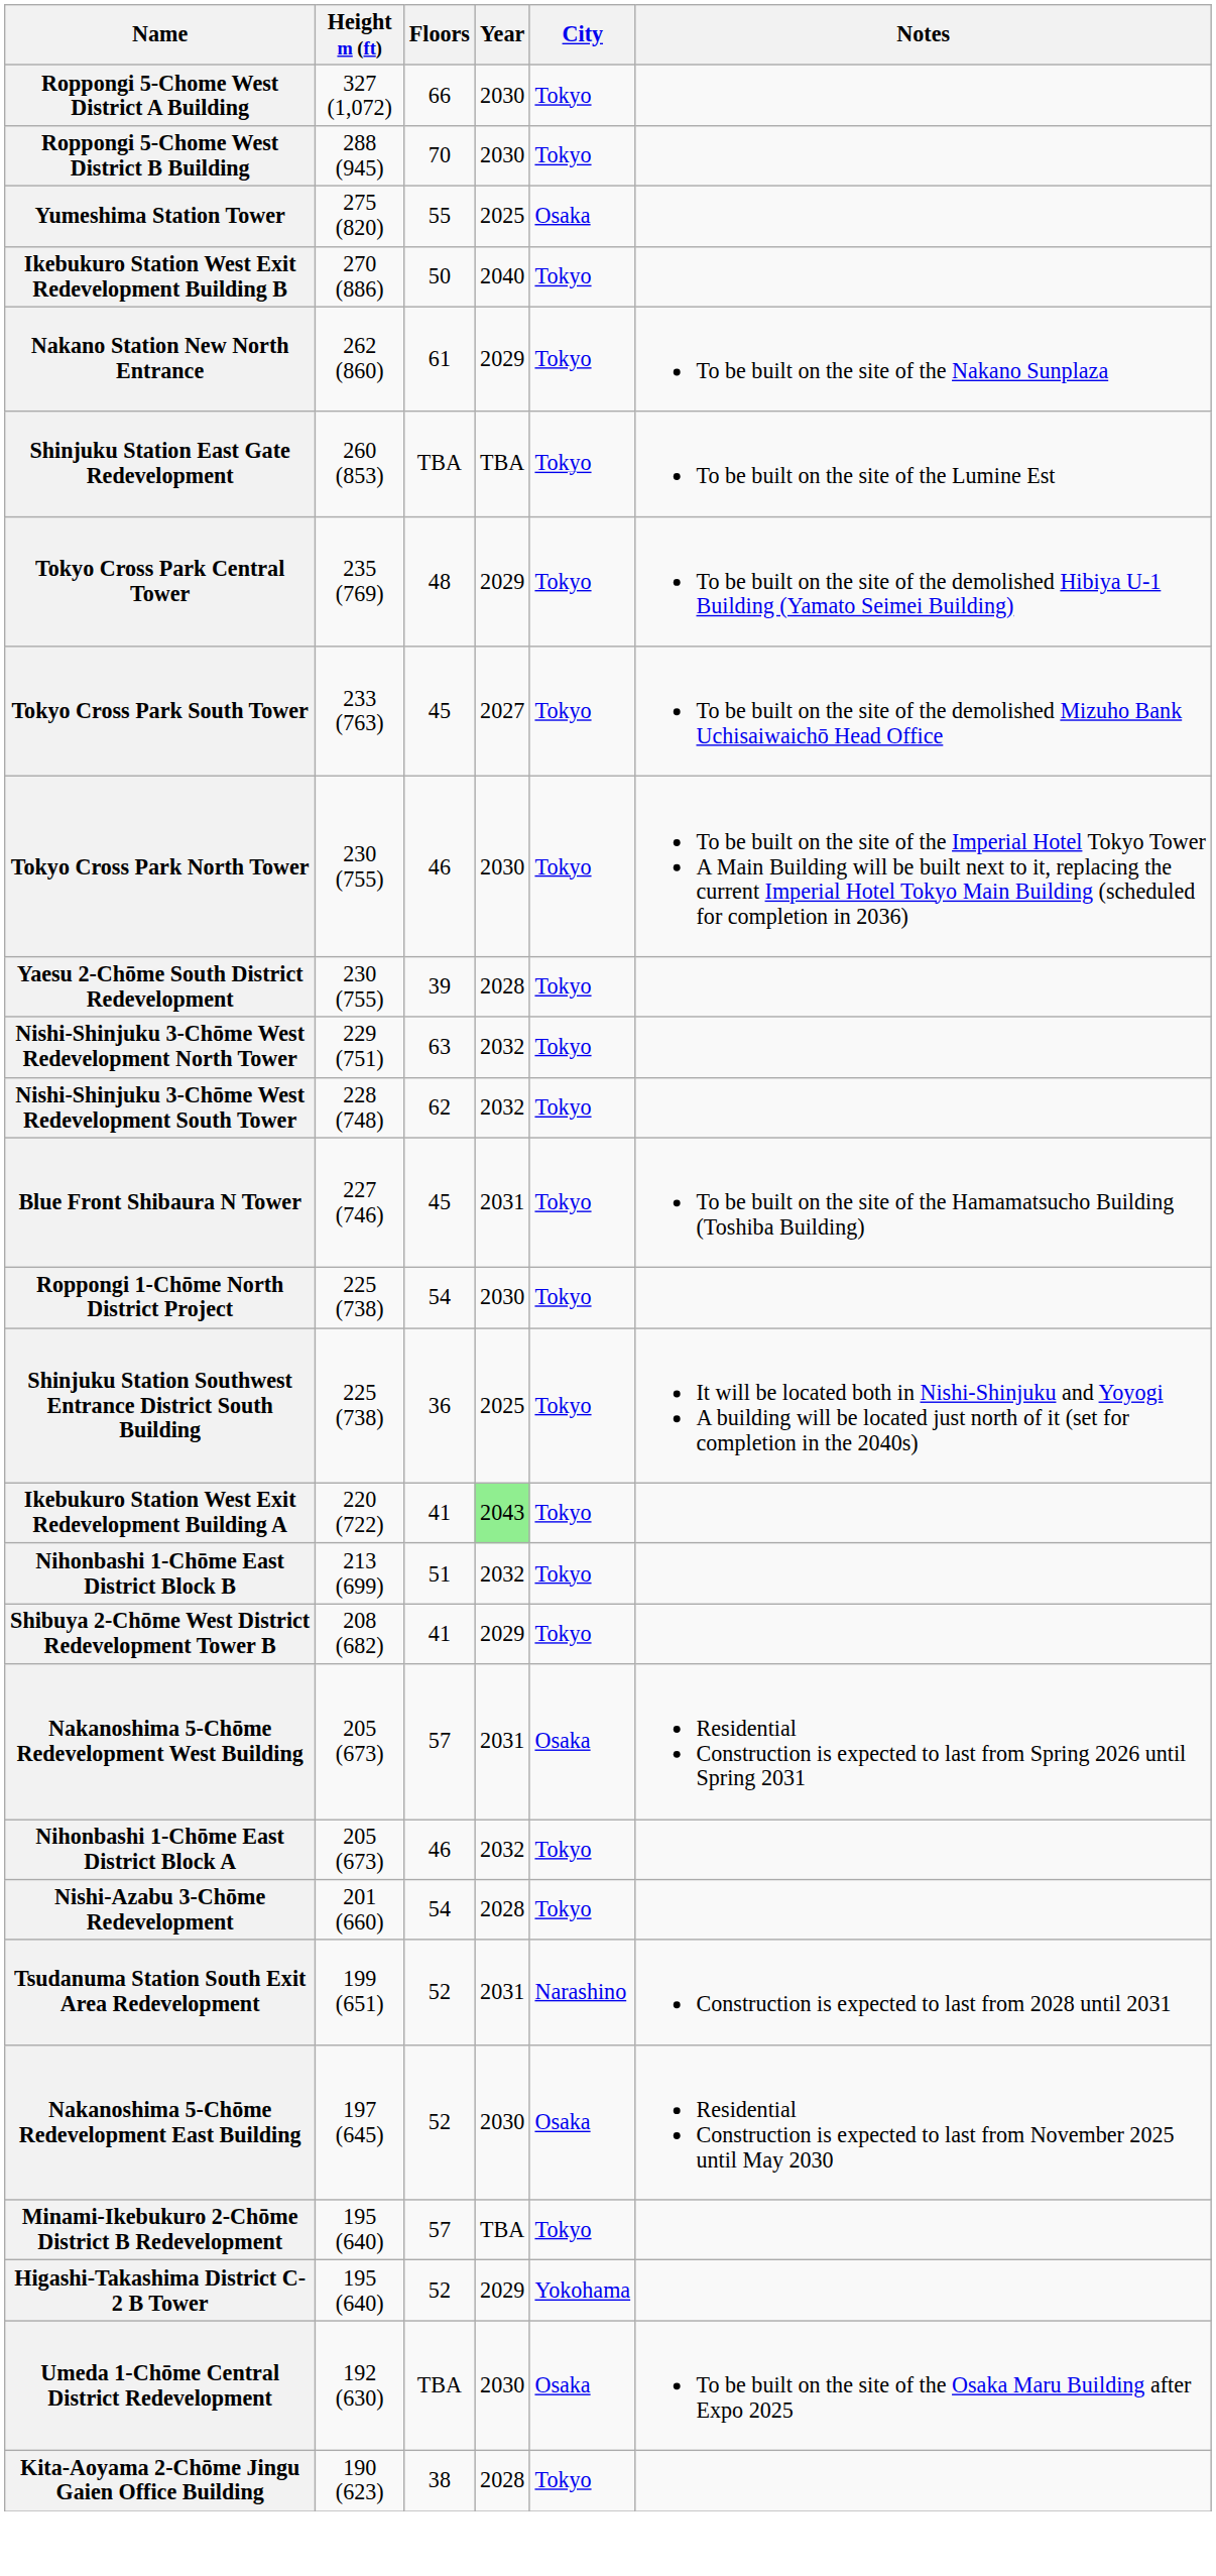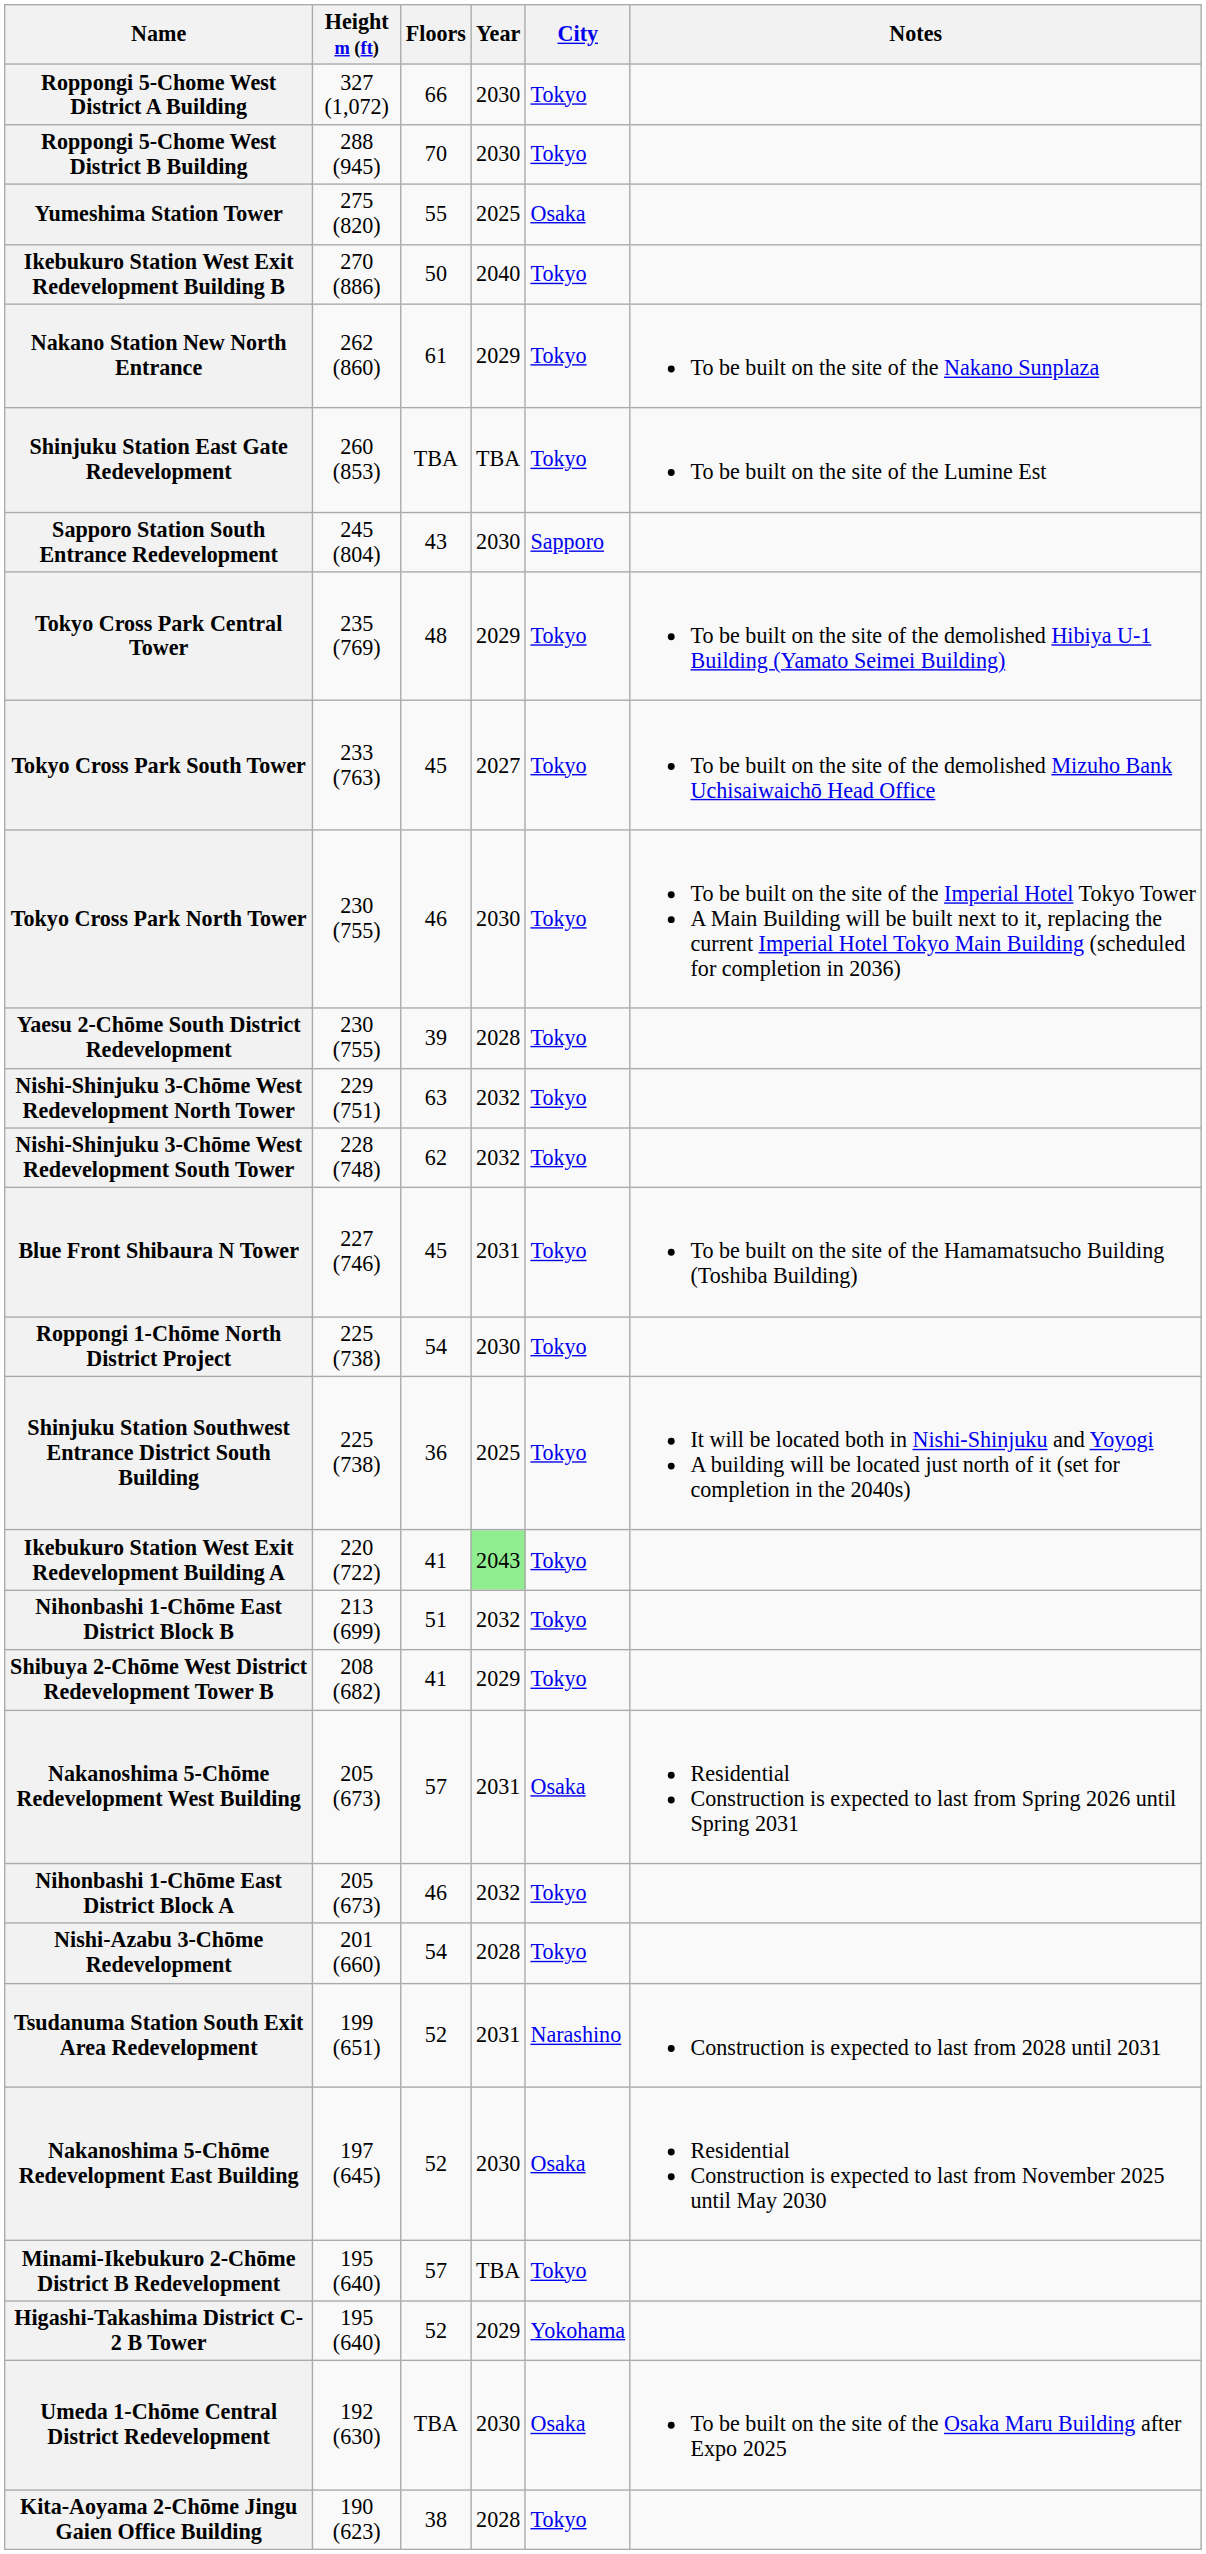 <table class="wikitable sortable plainrowheaders">
 <tr>
 <th scope="col">Name</th>
 <th scope="col">Height<br><small><a href='#'>m</a> (<a href='#'>ft</a>)</small></th>
 <th scope="col">Floors</th>
 <th scope="col">Year</th>
 <th scope="col"><a href='#'>City</a></th>
 <th scope="col" class="unsortable">Notes</th>
 </tr>
 <tr>
 <th scope="row">Roppongi 5-Chome West District A Building</th>
 <td style="text-align:center;">327 (1,072)</td>
 <td style="text-align:center;">66</td>
 <td style="text-align:center;">2030</td>
 <td><a href='#'>Tokyo</a></td>
 <td></td>
 </tr>
 <tr>
 <th scope="row">Roppongi 5-Chome West District B Building</th>
 <td style="text-align:center;">288 (945)</td>
 <td style="text-align:center;">70</td>
 <td style="text-align:center;">2030</td>
 <td><a href='#'>Tokyo</a></td>
 <td></td>
 </tr>
 <tr>
 <th scope="row">Yumeshima Station Tower</th>
 <td style="text-align:center;">275 (820)</td>
 <td style="text-align:center;">55</td>
 <td style="text-align:center;">2025</td>
 <td><a href='#'>Osaka</a></td>
 <td></td>
 </tr>
 <tr>
 <th scope="row">Ikebukuro Station West Exit Redevelopment Building B</th>
 <td style="text-align:center;">270 (886)</td>
 <td style="text-align:center;">50</td>
 <td style="text-align:center;">2040</td>
 <td><a href='#'>Tokyo</a></td>
 <td></td>
 </tr>
 <tr>
 <th scope="row">Nakano Station New North Entrance</th>
 <td style="text-align:center;">262 (860)</td>
 <td style="text-align:center;">61</td>
 <td style="text-align:center;">2029</td>
 <td><a href='#'>Tokyo</a></td>
 <td><br><ul><li>To be built on the site of the  <a href='#'>Nakano Sunplaza</a></li></ul></td>
 </tr>
 <tr>
 <th scope="row">Shinjuku Station East Gate Redevelopment</th>
 <td style="text-align:center;">260 (853)</td>
 <td style="text-align:center;">TBA</td>
 <td style="text-align:center;">TBA</td>
 <td><a href='#'>Tokyo</a></td>
 <td><br><ul><li>To be built on the site of the Lumine Est</li></ul></td>
+</tr>
+<tr>
+<th scope="row">Sapporo Station South Entrance Redevelopment</th>
+<td align="center">245 (804)</td>
+<td align="center">43</td>
+<td align="center">2030</td>
+<td><a href='#'>Sapporo</a></td>
+<td></td>
 </tr>
 <tr>
 <th scope="row">Tokyo Cross Park Central Tower</th>
 <td align="center">235 (769)</td>
 <td align="center">48</td>
 <td align="center">2029</td>
 <td><a href='#'>Tokyo</a></td>
 <td><br><ul><li>To be built on the site of the demolished  <a href='#'>Hibiya U-1 Building (Yamato Seimei Building)</a></li></ul></td>
 </tr>
 <tr>
 <th scope="row">Tokyo Cross Park South Tower</th>
 <td style="text-align:center;">233 (763)</td>
 <td style="text-align:center;">45</td>
 <td style="text-align:center;">2027</td>
 <td><a href='#'>Tokyo</a></td>
 <td><br><ul><li>To be built on the site of the demolished  <a href='#'>Mizuho Bank Uchisaiwaichō Head Office</a></li></ul></td>
 </tr>
 <tr>
 <th scope="row">Tokyo Cross Park North Tower</th>
 <td style="text-align:center;">230 (755)</td>
 <td style="text-align:center;">46</td>
 <td style="text-align:center;">2030</td>
 <td><a href='#'>Tokyo</a></td>
 <td><br><ul><li>To be built on the site of the  <a href='#'>Imperial Hotel</a> Tokyo Tower</li><li>A  Main Building will be built next to it, replacing the current  <a href='#'>Imperial Hotel Tokyo Main Building</a> (scheduled for completion in 2036)</li></ul></td>
 </tr>
 <tr>
 <th scope="row">Yaesu 2-Chōme South District Redevelopment</th>
 <td style="text-align:center;">230 (755)</td>
 <td style="text-align:center;">39</td>
 <td style="text-align:center;">2028</td>
 <td><a href='#'>Tokyo</a></td>
 <td></td>
 </tr>
 <tr>
 <th scope="row">Nishi-Shinjuku 3-Chōme West Redevelopment North Tower</th>
 <td style="text-align:center;">229 (751)</td>
 <td style="text-align:center;">63</td>
 <td style="text-align:center;">2032</td>
 <td><a href='#'>Tokyo</a></td>
 <td></td>
 </tr>
 <tr>
 <th scope="row">Nishi-Shinjuku 3-Chōme West Redevelopment South Tower</th>
 <td style="text-align:center;">228 (748)</td>
 <td style="text-align:center;">62</td>
 <td style="text-align:center;">2032</td>
 <td><a href='#'>Tokyo</a></td>
 <td></td>
 </tr>
 <tr>
 <th scope="row">Blue Front Shibaura N Tower</th>
 <td style="text-align:center;">227 (746)</td>
 <td style="text-align:center;">45</td>
 <td style="text-align:center;">2031</td>
 <td><a href='#'>Tokyo</a></td>
 <td><br><ul><li>To be built on the site of the  Hamamatsucho Building (Toshiba Building)</li></ul></td>
 </tr>
 <tr>
 <th scope="row">Roppongi 1-Chōme North District Project</th>
 <td style="text-align:center;">225 (738)</td>
 <td style="text-align:center;">54</td>
 <td style="text-align:center;">2030</td>
 <td><a href='#'>Tokyo</a></td>
 <td></td>
 </tr>
 <tr>
 <th scope="row">Shinjuku Station Southwest Entrance District South Building</th>
 <td style="text-align:center;">225 (738)</td>
 <td style="text-align:center;">36</td>
 <td style="text-align:center;">2025</td>
 <td><a href='#'>Tokyo</a></td>
 <td><br><ul><li>It will be located both in <a href='#'>Nishi-Shinjuku</a> and <a href='#'>Yoyogi</a></li><li>A  building will be located just north of it (set for completion in the 2040s)</li></ul></td>
 </tr>
 <tr>
 <th scope="row">Ikebukuro Station West Exit Redevelopment Building A</th>
 <td style="text-align:center;">220 (722)</td>
 <td style="text-align:center;">41</td>
 <td style="background: lightgreen; text-align:center;">2043</td>
 <td><a href='#'>Tokyo</a></td>
 <td></td>
 </tr>
 <tr>
 <th scope="row">Nihonbashi 1-Chōme East District Block B</th>
 <td style="text-align:center;">213 (699)</td>
 <td style="text-align:center;">51</td>
 <td style="text-align:center;">2032</td>
 <td><a href='#'>Tokyo</a></td>
 <td></td>
 </tr>
 <tr>
 <th scope="row">Shibuya 2-Chōme West District Redevelopment Tower B</th>
 <td style="text-align:center;">208 (682)</td>
 <td style="text-align:center;">41</td>
 <td style="text-align:center;">2029</td>
 <td><a href='#'>Tokyo</a></td>
 <td></td>
 </tr>
 <tr>
 <th scope="row">Nakanoshima 5-Chōme Redevelopment West Building</th>
 <td align="center">205 (673)</td>
 <td align="center">57</td>
 <td align="center">2031</td>
 <td><a href='#'>Osaka</a></td>
 <td><br><ul><li>Residential</li><li>Construction is expected to last from Spring 2026 until Spring 2031</li></ul></td>
 </tr>
 <tr>
 <th scope="row">Nihonbashi 1-Chōme East District Block A</th>
 <td style="text-align:center;">205 (673)</td>
 <td style="text-align:center;">46</td>
 <td style="text-align:center;">2032</td>
 <td><a href='#'>Tokyo</a></td>
 <td></td>
 </tr>
 <tr>
 <th scope="row">Nishi-Azabu 3-Chōme Redevelopment</th>
 <td style="text-align:center;">201 (660)</td>
 <td style="text-align:center;">54</td>
 <td style="text-align:center;">2028</td>
 <td><a href='#'>Tokyo</a></td>
 <td></td>
 </tr>
 <tr>
 <th scope="row">Tsudanuma Station South Exit Area Redevelopment</th>
 <td style="text-align:center;">199 (651)</td>
 <td style="text-align:center;">52</td>
 <td style="text-align:center;">2031</td>
 <td><a href='#'>Narashino</a></td>
 <td><br><ul><li>Construction is expected to last from 2028 until 2031</li></ul></td>
 </tr>
 <tr>
 <th scope="row">Nakanoshima 5-Chōme Redevelopment East Building</th>
 <td style="text-align:center;">197 (645)</td>
 <td style="text-align:center;">52</td>
 <td style="text-align:center;">2030</td>
 <td><a href='#'>Osaka</a></td>
 <td><br><ul><li>Residential</li><li>Construction is expected to last from November 2025 until May 2030</li></ul></td>
 </tr>
 <tr>
 <th scope="row">Minami-Ikebukuro 2-Chōme District B Redevelopment</th>
 <td style="text-align:center;">195 (640)</td>
 <td style="text-align:center;">57</td>
 <td style="text-align:center;">TBA</td>
 <td><a href='#'>Tokyo</a></td>
 <td></td>
 </tr>
 <tr>
 <th scope="row">Higashi-Takashima District C-2 B Tower</th>
 <td style="text-align:center;">195 (640)</td>
 <td style="text-align:center;">52</td>
 <td style="text-align:center;">2029</td>
 <td><a href='#'>Yokohama</a></td>
 <td></td>
 </tr>
 <tr>
 <th scope="row">Umeda 1-Chōme Central District Redevelopment</th>
 <td align="center">192 (630)</td>
 <td align="center">TBA</td>
 <td align="center">2030</td>
 <td><a href='#'>Osaka</a></td>
 <td><br><ul><li>To be built on the site of the  <a href='#'>Osaka Maru Building</a> after Expo 2025</li></ul></td>
 </tr>
 <tr>
 <th scope="row">Kita-Aoyama 2-Chōme Jingu Gaien Office Building</th>
 <td style="text-align:center;">190 (623)</td>
 <td style="text-align:center;">38</td>
 <td style="text-align:center;">2028</td>
 <td><a href='#'>Tokyo</a></td>
 <td></td>
 </tr>
 </table>
